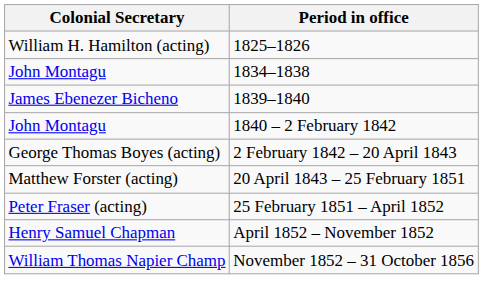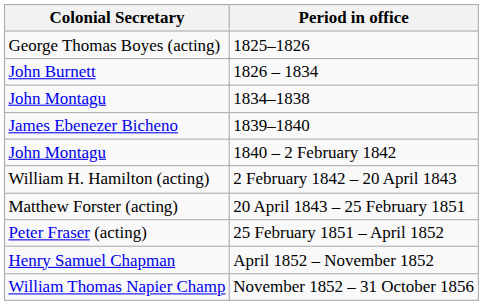 <table class="wikitable">
 <tr>
 <th>Colonial Secretary</th>
 <th>Period in office</th>
 </tr>
 <tr>
-<td>William H. Hamilton (acting)</td>
+<td>George Thomas Boyes (acting)</td>
 <td>1825–1826</td>
+</tr>
+<tr>
+<td><a href='#'>John Burnett</a></td>
+<td>1826 – 1834</td>
 </tr>
 <tr>
 <td><a href='#'>John Montagu</a></td>
 <td>1834–1838</td>
 </tr>
 <tr>
 <td><a href='#'>James Ebenezer Bicheno</a></td>
 <td>1839–1840</td>
 </tr>
 <tr>
 <td><a href='#'>John Montagu</a></td>
 <td>1840 – 2 February 1842</td>
 </tr>
 <tr>
-<td>George Thomas Boyes (acting)</td>
+<td>William H. Hamilton (acting)</td>
 <td>2 February 1842 – 20 April 1843</td>
 </tr>
 <tr>
 <td>Matthew Forster (acting)</td>
 <td>20 April 1843 – 25 February 1851</td>
 </tr>
 <tr>
 <td><a href='#'>Peter Fraser</a> (acting)</td>
 <td>25 February 1851 – April 1852</td>
 </tr>
 <tr>
 <td><a href='#'>Henry Samuel Chapman</a></td>
 <td>April 1852 – November 1852</td>
 </tr>
 <tr>
 <td><a href='#'>William Thomas Napier Champ</a></td>
 <td>November 1852 – 31 October 1856</td>
 </tr>
 </table>
